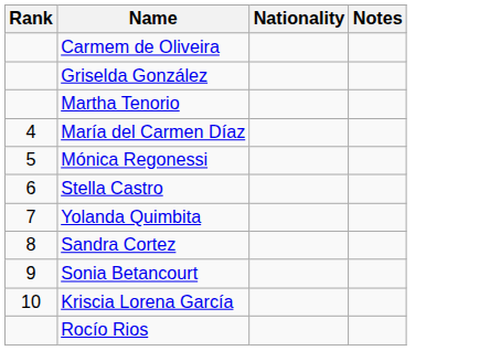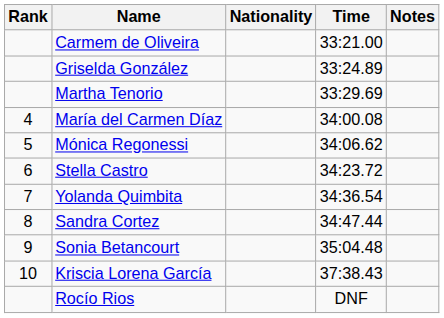 <table class="wikitable sortable" style="text-align:center">
 <tr>
 <th>Rank</th>
 <th>Name</th>
 <th>Nationality</th>
+<th>Time</th>
 <th>Notes</th>
 </tr>
 <tr>
 <td align=center></td>
 <td align=left><a href='#'>Carmem de Oliveira</a></td>
 <td align=left></td>
+<td>33:21.00</td>
 <td></td>
 </tr>
 <tr>
 <td align=center></td>
 <td align=left><a href='#'>Griselda González</a></td>
 <td align=left></td>
+<td>33:24.89</td>
 <td></td>
 </tr>
 <tr>
 <td align=center></td>
 <td align=left><a href='#'>Martha Tenorio</a></td>
 <td align=left></td>
+<td>33:29.69</td>
 <td></td>
 </tr>
 <tr>
 <td align=center>4</td>
 <td align=left><a href='#'>María del Carmen Díaz</a></td>
 <td align=left></td>
+<td>34:00.08</td>
 <td></td>
 </tr>
 <tr>
 <td align=center>5</td>
 <td align=left><a href='#'>Mónica Regonessi</a></td>
 <td align=left></td>
+<td>34:06.62</td>
 <td></td>
 </tr>
 <tr>
 <td align=center>6</td>
 <td align=left><a href='#'>Stella Castro</a></td>
 <td align=left></td>
+<td>34:23.72</td>
 <td></td>
 </tr>
 <tr>
 <td align=center>7</td>
 <td align=left><a href='#'>Yolanda Quimbita</a></td>
 <td align=left></td>
+<td>34:36.54</td>
 <td></td>
 </tr>
 <tr>
 <td align=center>8</td>
 <td align=left><a href='#'>Sandra Cortez</a></td>
 <td align=left></td>
+<td>34:47.44</td>
 <td></td>
 </tr>
 <tr>
 <td align=center>9</td>
 <td align=left><a href='#'>Sonia Betancourt</a></td>
 <td align=left></td>
+<td>35:04.48</td>
 <td></td>
 </tr>
 <tr>
 <td align=center>10</td>
 <td align=left><a href='#'>Kriscia Lorena García</a></td>
 <td align=left></td>
+<td>37:38.43</td>
 <td></td>
 </tr>
 <tr>
 <td align=center></td>
 <td align=left><a href='#'>Rocío Rios</a></td>
 <td align=left></td>
+<td>DNF</td>
 <td></td>
 </tr>
 </table>
